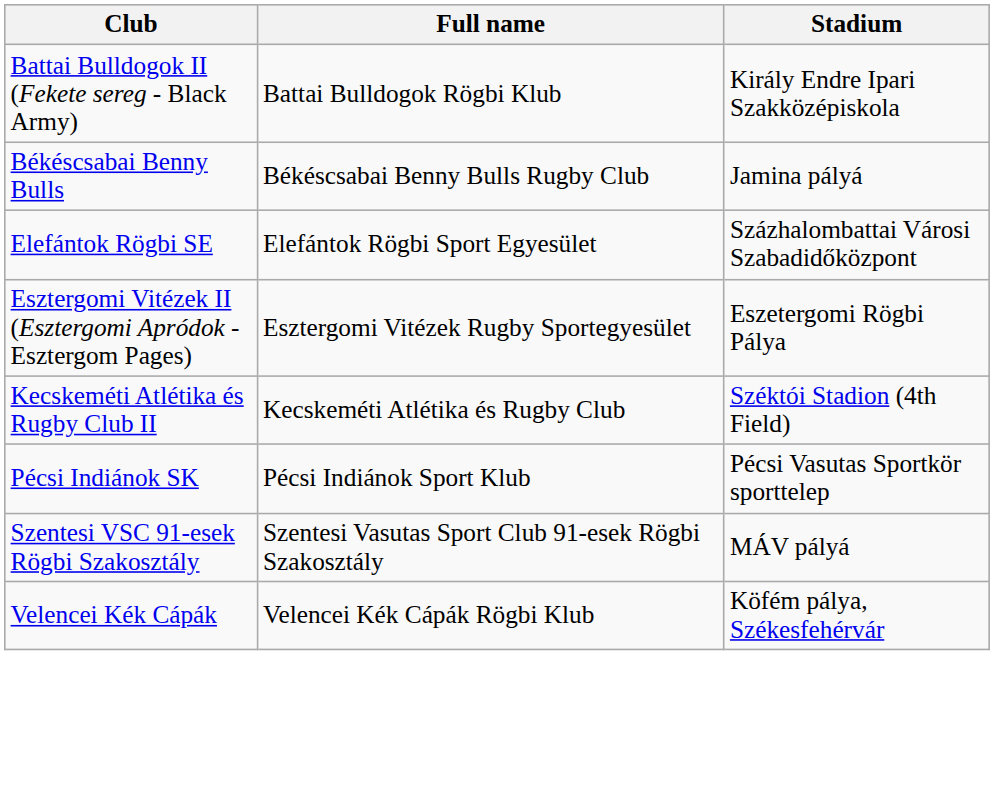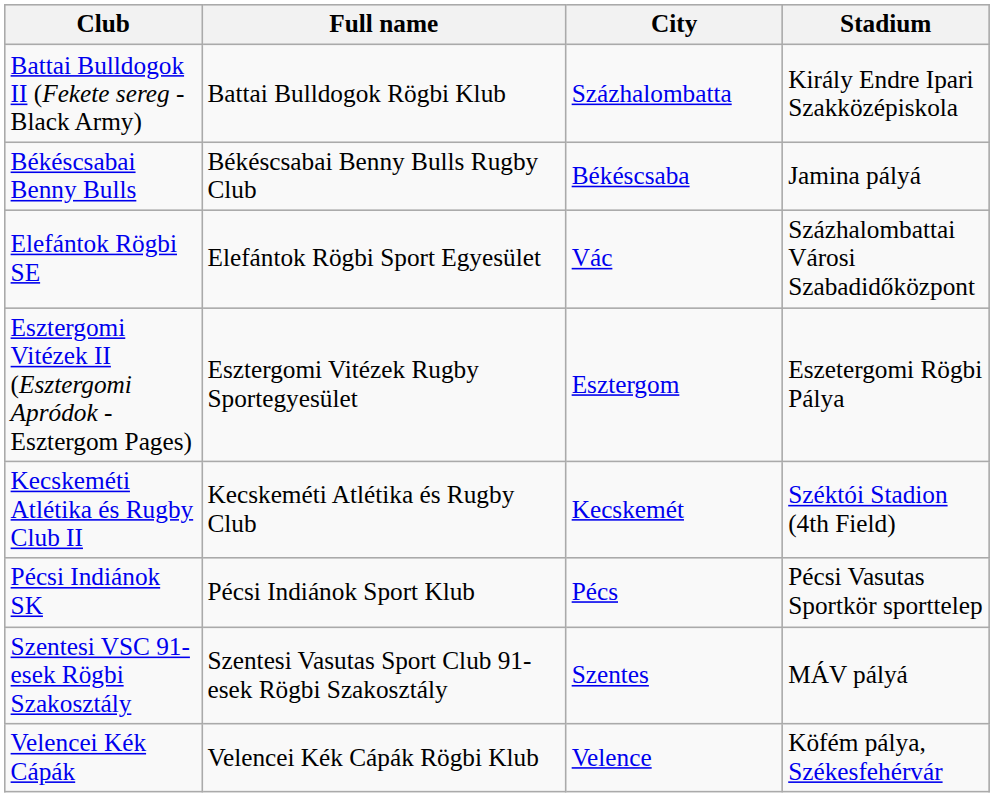 <table class="wikitable" width="100%">
 <tr>
 <th width="20%">Club</th>
 <th width="37%">Full name</th>
+<th width="22%">City</th>
 <th width="21%">Stadium</th>
 </tr>
 <tr>
 <td><a href='#'>Battai Bulldogok II</a> (<em>Fekete sereg</em> - Black Army)</td>
 <td>Battai Bulldogok Rögbi Klub</td>
+<td><a href='#'>Százhalombatta</a></td>
 <td>Király Endre Ipari Szakközépiskola</td>
 </tr>
 <tr>
 <td><a href='#'>Békéscsabai Benny Bulls</a></td>
 <td>Békéscsabai Benny Bulls Rugby Club</td>
+<td><a href='#'>Békéscsaba</a></td>
 <td>Jamina pályá</td>
 </tr>
 <tr>
 <td><a href='#'>Elefántok Rögbi SE</a></td>
 <td>Elefántok Rögbi Sport Egyesület</td>
+<td><a href='#'>Vác</a></td>
 <td>Százhalombattai Városi Szabadidőközpont</td>
 </tr>
 <tr>
 <td><a href='#'>Esztergomi Vitézek II</a> (<em>Esztergomi Apródok</em> - Esztergom Pages)</td>
 <td>Esztergomi Vitézek Rugby Sportegyesület</td>
+<td><a href='#'>Esztergom</a></td>
 <td>Eszetergomi Rögbi Pálya</td>
 </tr>
 <tr>
 <td><a href='#'>Kecskeméti Atlétika és Rugby Club II</a></td>
 <td>Kecskeméti Atlétika és Rugby Club</td>
+<td><a href='#'>Kecskemét</a></td>
 <td><a href='#'>Széktói Stadion</a> (4th Field)</td>
 </tr>
 <tr>
 <td><a href='#'>Pécsi Indiánok SK</a></td>
 <td>Pécsi Indiánok Sport Klub</td>
+<td><a href='#'>Pécs</a></td>
 <td>Pécsi Vasutas Sportkör sporttelep</td>
 </tr>
 <tr>
 <td><a href='#'>Szentesi VSC 91-esek Rögbi Szakosztály</a></td>
 <td>Szentesi Vasutas Sport Club 91-esek Rögbi Szakosztály</td>
+<td><a href='#'>Szentes</a></td>
 <td>MÁV pályá</td>
 </tr>
 <tr>
 <td><a href='#'>Velencei Kék Cápák</a></td>
 <td>Velencei Kék Cápák Rögbi Klub</td>
+<td><a href='#'>Velence</a></td>
 <td>Köfém pálya, <a href='#'>Székesfehérvár</a></td>
 </tr>
 </table>
